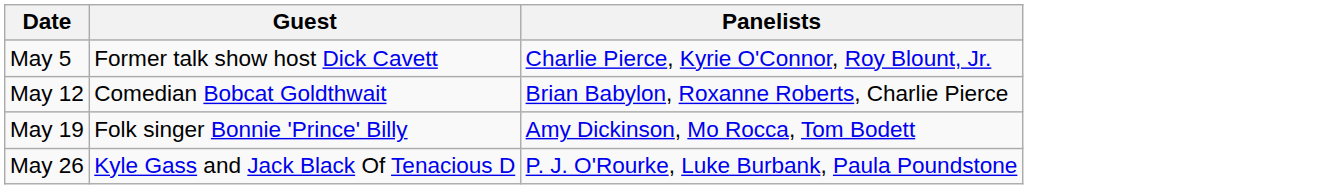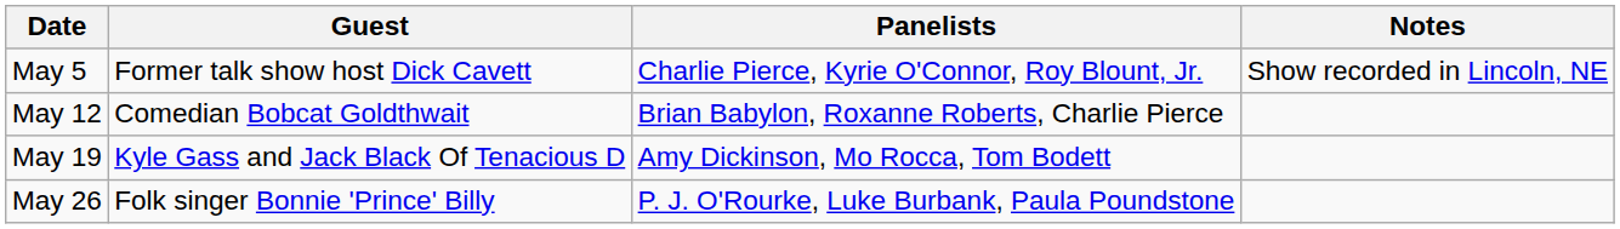 <table class="wikitable">
 <tr>
 <th>Date</th>
 <th>Guest</th>
 <th>Panelists</th>
+<th>Notes</th>
 </tr>
 <tr>
 <td>May 5</td>
 <td>Former talk show host <a href='#'>Dick Cavett</a></td>
 <td><a href='#'>Charlie Pierce</a>, <a href='#'>Kyrie O'Connor</a>, <a href='#'>Roy Blount, Jr.</a></td>
+<td>Show recorded in <a href='#'>Lincoln, NE</a></td>
 </tr>
 <tr>
 <td>May 12</td>
 <td>Comedian <a href='#'>Bobcat Goldthwait</a></td>
 <td><a href='#'>Brian Babylon</a>, <a href='#'>Roxanne Roberts</a>, Charlie Pierce</td>
+<td></td>
 </tr>
 <tr>
 <td>May 19</td>
-<td>Folk singer <a href='#'>Bonnie 'Prince' Billy</a></td>
+<td><a href='#'>Kyle Gass</a> and <a href='#'>Jack Black</a> Of <a href='#'>Tenacious D</a></td>
 <td><a href='#'>Amy Dickinson</a>, <a href='#'>Mo Rocca</a>, <a href='#'>Tom Bodett</a></td>
+<td></td>
 </tr>
 <tr>
 <td>May 26</td>
-<td><a href='#'>Kyle Gass</a> and <a href='#'>Jack Black</a> Of <a href='#'>Tenacious D</a></td>
+<td>Folk singer <a href='#'>Bonnie 'Prince' Billy</a></td>
 <td><a href='#'>P. J. O'Rourke</a>, <a href='#'>Luke Burbank</a>, <a href='#'>Paula Poundstone</a></td>
+<td></td>
 </tr>
 </table>
